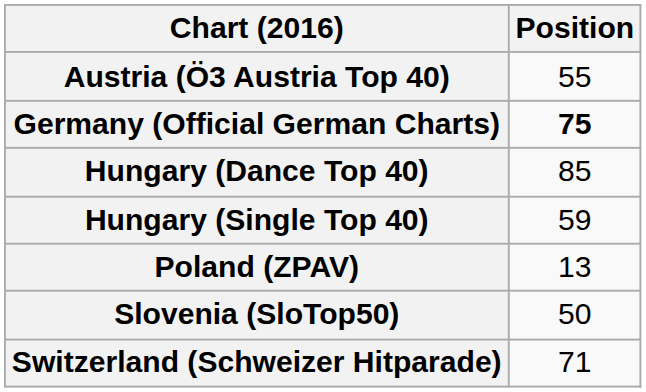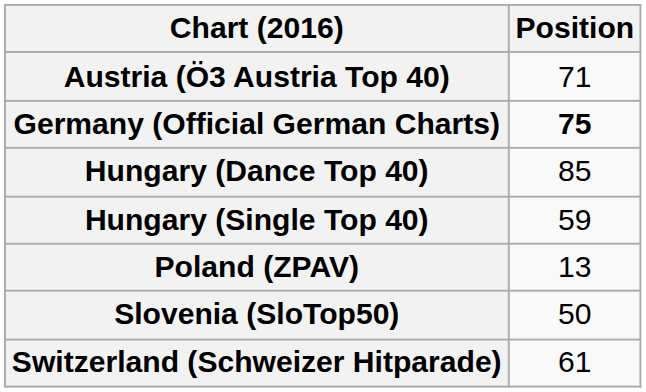 <table class="wikitable sortable plainrowheaders" style="text-align:center">
 <tr>
 <th scope="col">Chart (2016)</th>
 <th scope="col">Position</th>
 </tr>
 <tr>
 <th scope="row">Austria (Ö3 Austria Top 40)</th>
-<td>55</td>
+<td>71</td>
 </tr>
 <tr>
 <th scope="row">Germany (Official German Charts)</th>
 <td><strong>75</strong></td>
 </tr>
 <tr>
 <th scope="row">Hungary (Dance Top 40)</th>
 <td>85</td>
 </tr>
 <tr>
 <th scope="row">Hungary (Single Top 40)</th>
 <td>59</td>
 </tr>
 <tr>
 <th scope="row">Poland (ZPAV)</th>
 <td>13</td>
 </tr>
 <tr>
 <th scope="row">Slovenia (SloTop50)</th>
 <td>50</td>
 </tr>
 <tr>
 <th scope="row">Switzerland (Schweizer Hitparade)</th>
-<td>71</td>
+<td>61</td>
 </tr>
 </table>
